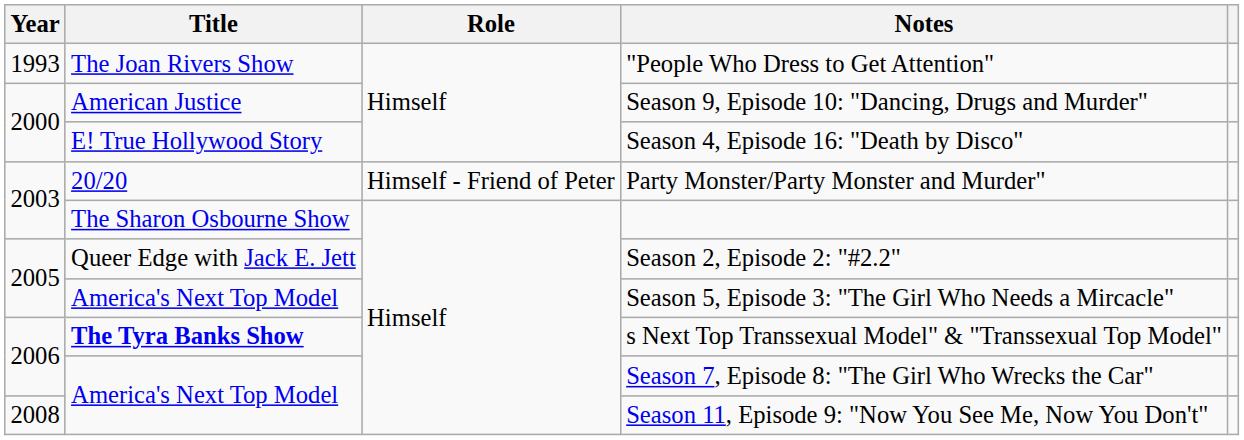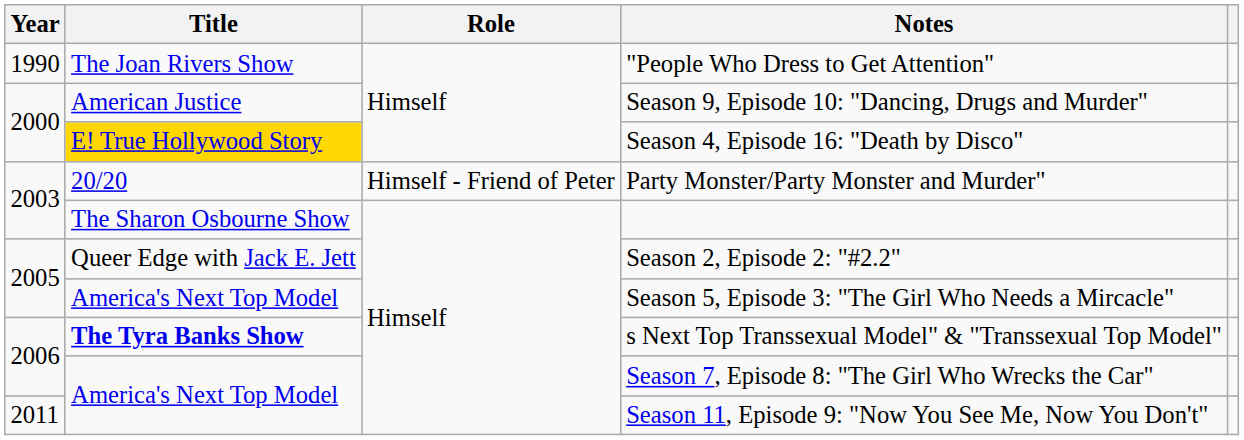 <table class="wikitable plainrowheaders" style="text-align:left;">
 <tr>
 <th>Year</th>
 <th>Title</th>
 <th>Role</th>
 <th>Notes</th>
 <th></th>
 </tr>
 <tr>
-<td>1993</td>
+<td>1990</td>
 <td><a href='#'>The Joan Rivers Show</a></td>
 <td rowspan="3">Himself</td>
 <td>"People Who Dress to Get Attention"</td>
 <td></td>
 </tr>
 <tr>
 <td rowspan="2">2000</td>
 <td><a href='#'>American Justice</a></td>
 <td>Season 9, Episode 10: "Dancing, Drugs and Murder"</td>
 <td></td>
 </tr>
 <tr>
-<td><a href='#'>E! True Hollywood Story</a></td>
+<td style="background: gold;"><a href='#'>E! True Hollywood Story</a></td>
 <td>Season 4, Episode 16: "Death by Disco"</td>
 <td></td>
 </tr>
 <tr>
 <td rowspan="2">2003</td>
 <td><a href='#'>20/20</a></td>
 <td>Himself - Friend of Peter</td>
 <td>Party Monster/Party Monster and Murder"</td>
 <td></td>
 </tr>
 <tr>
 <td><a href='#'>The Sharon Osbourne Show</a></td>
 <td rowspan="6">Himself</td>
 <td></td>
 <td></td>
 </tr>
 <tr>
 <td rowspan="2">2005</td>
 <td>Queer Edge with <a href='#'>Jack E. Jett</a></td>
 <td>Season 2, Episode 2: "#2.2"</td>
 <td></td>
 </tr>
 <tr>
 <td><a href='#'>America's Next Top Model</a></td>
 <td>Season 5, Episode 3: "The Girl Who Needs a Mircacle"</td>
 <td></td>
 </tr>
 <tr>
 <td rowspan="2">2006</td>
 <td><strong><a href='#'>The Tyra Banks Show</a></strong></td>
 <td>s Next Top Transsexual Model" & "Transsexual Top Model"</td>
 <td></td>
 </tr>
 <tr>
 <td rowspan="2"><a href='#'>America's Next Top Model</a></td>
 <td><a href='#'>Season 7</a>, Episode 8: "The Girl Who Wrecks the Car"</td>
 <td></td>
 </tr>
 <tr>
-<td>2008</td>
+<td>2011</td>
 <td><a href='#'>Season 11</a>, Episode 9: "Now You See Me, Now You Don't"</td>
 <td></td>
 </tr>
 </table>
